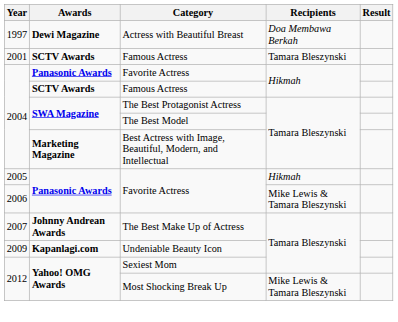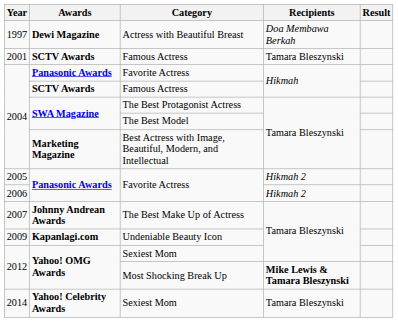 <table class="wikitable">
 <tr>
 <th>Year</th>
 <th>Awards</th>
 <th>Category</th>
 <th>Recipients</th>
 <th>Result</th>
 </tr>
 <tr>
 <td>1997</td>
 <td><strong>Dewi Magazine</strong></td>
 <td>Actress with Beautiful Breast</td>
 <td><em>Doa Membawa Berkah</em></td>
 <td></td>
 </tr>
 <tr>
 <td>2001</td>
 <td><strong>SCTV Awards</strong></td>
 <td>Famous Actress</td>
 <td>Tamara Bleszynski</td>
 <td></td>
 </tr>
 <tr>
 <td rowspan= "5">2004</td>
 <td><strong><a href='#'>Panasonic Awards</a></strong></td>
 <td>Favorite Actress</td>
 <td rowspan= "2"><em>Hikmah</em></td>
 <td></td>
 </tr>
 <tr>
 <td><strong>SCTV Awards</strong></td>
 <td>Famous Actress</td>
 <td></td>
 </tr>
 <tr>
 <td rowspan= "2"><strong><a href='#'>SWA Magazine</a></strong></td>
 <td>The Best Protagonist Actress</td>
 <td rowspan= "3">Tamara Bleszynski</td>
 <td></td>
 </tr>
 <tr>
 <td>The Best Model</td>
 <td></td>
 </tr>
 <tr>
 <td><strong>Marketing Magazine</strong></td>
 <td>Best Actress with Image, Beautiful, Modern, and Intellectual</td>
 <td></td>
 </tr>
 <tr>
 <td>2005</td>
 <td rowspan= "2"><strong><a href='#'>Panasonic Awards</a></strong></td>
 <td rowspan= "2">Favorite Actress</td>
-<td><em>Hikmah</em></td>
+<td><em>Hikmah 2</em></td>
 <td></td>
 </tr>
 <tr>
 <td>2006</td>
-<td>Mike Lewis & Tamara Bleszynski</td>
+<td><em>Hikmah 2</em></td>
 <td></td>
 </tr>
 <tr>
 <td>2007</td>
 <td><strong>Johnny Andrean Awards</strong></td>
 <td>The Best Make Up of Actress</td>
 <td rowspan= "3">Tamara Bleszynski</td>
 <td></td>
 </tr>
 <tr>
 <td>2009</td>
 <td><strong>Kapanlagi.com</strong></td>
 <td>Undeniable Beauty Icon</td>
 <td></td>
 </tr>
 <tr>
 <td rowspan= "2">2012</td>
 <td rowspan= "2"><strong>Yahoo! OMG Awards</strong></td>
 <td>Sexiest Mom</td>
 <td></td>
 </tr>
 <tr>
 <td>Most Shocking Break Up</td>
-<td>Mike Lewis & Tamara Bleszynski</td>
+<td><strong>Mike Lewis & Tamara Bleszynski</strong></td>
+<td></td>
+</tr>
+<tr>
+<td>2014</td>
+<td><strong>Yahoo! Celebrity Awards</strong></td>
+<td>Sexiest Mom</td>
+<td>Tamara Bleszynski</td>
 <td></td>
 </tr>
 </table>
